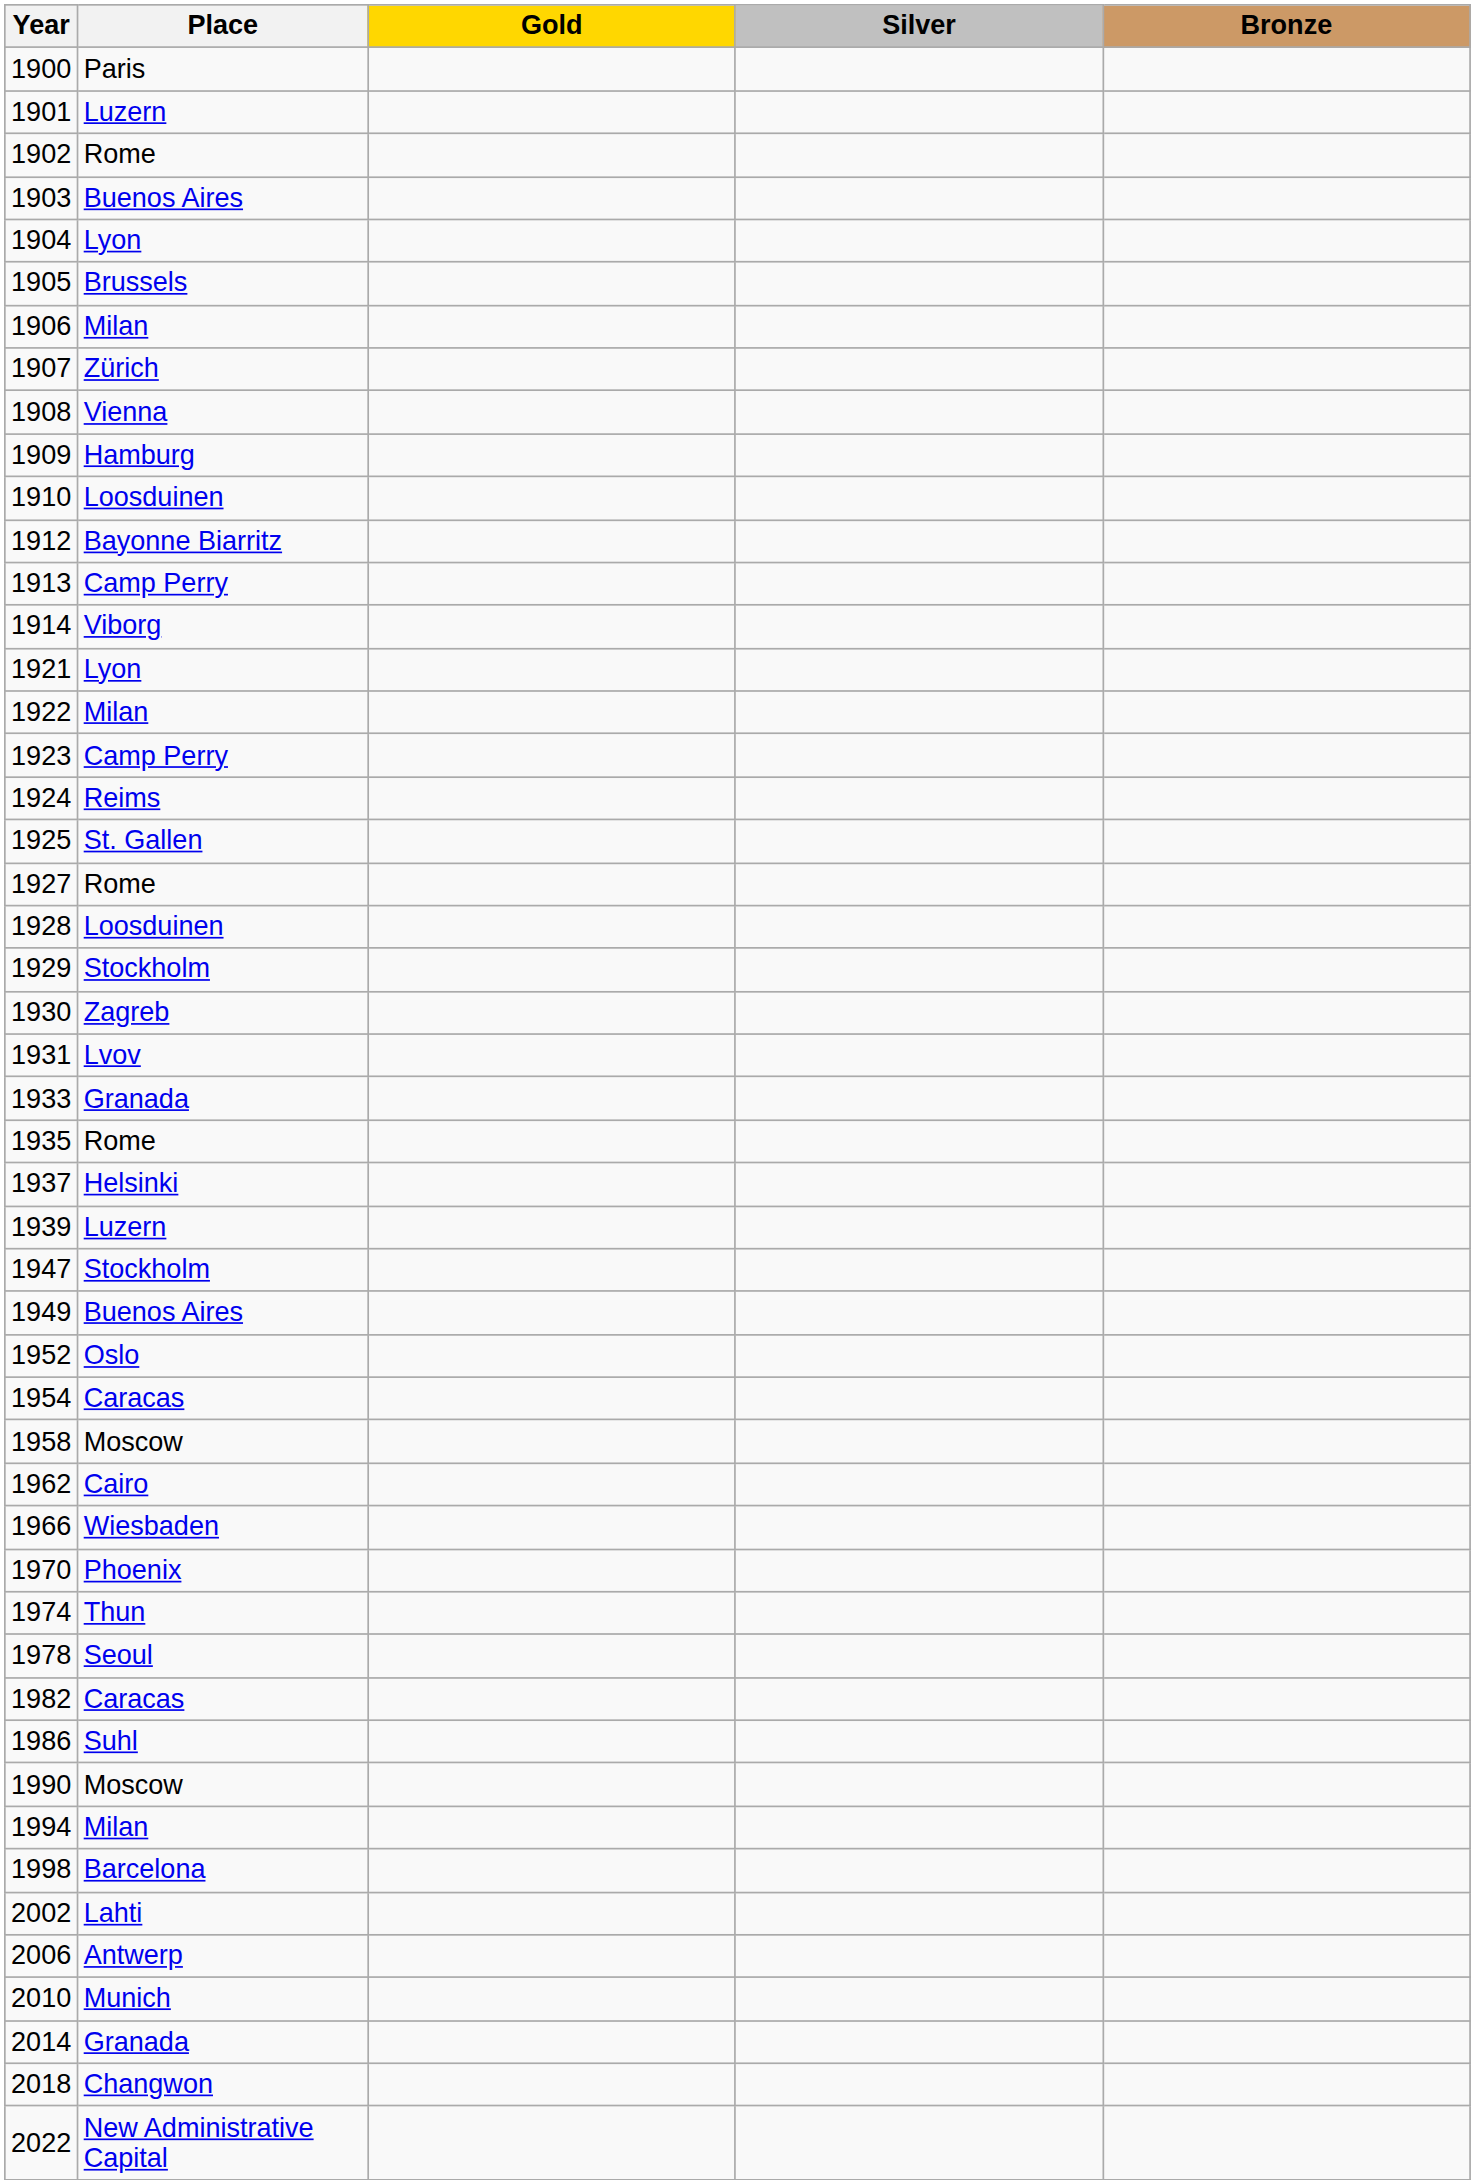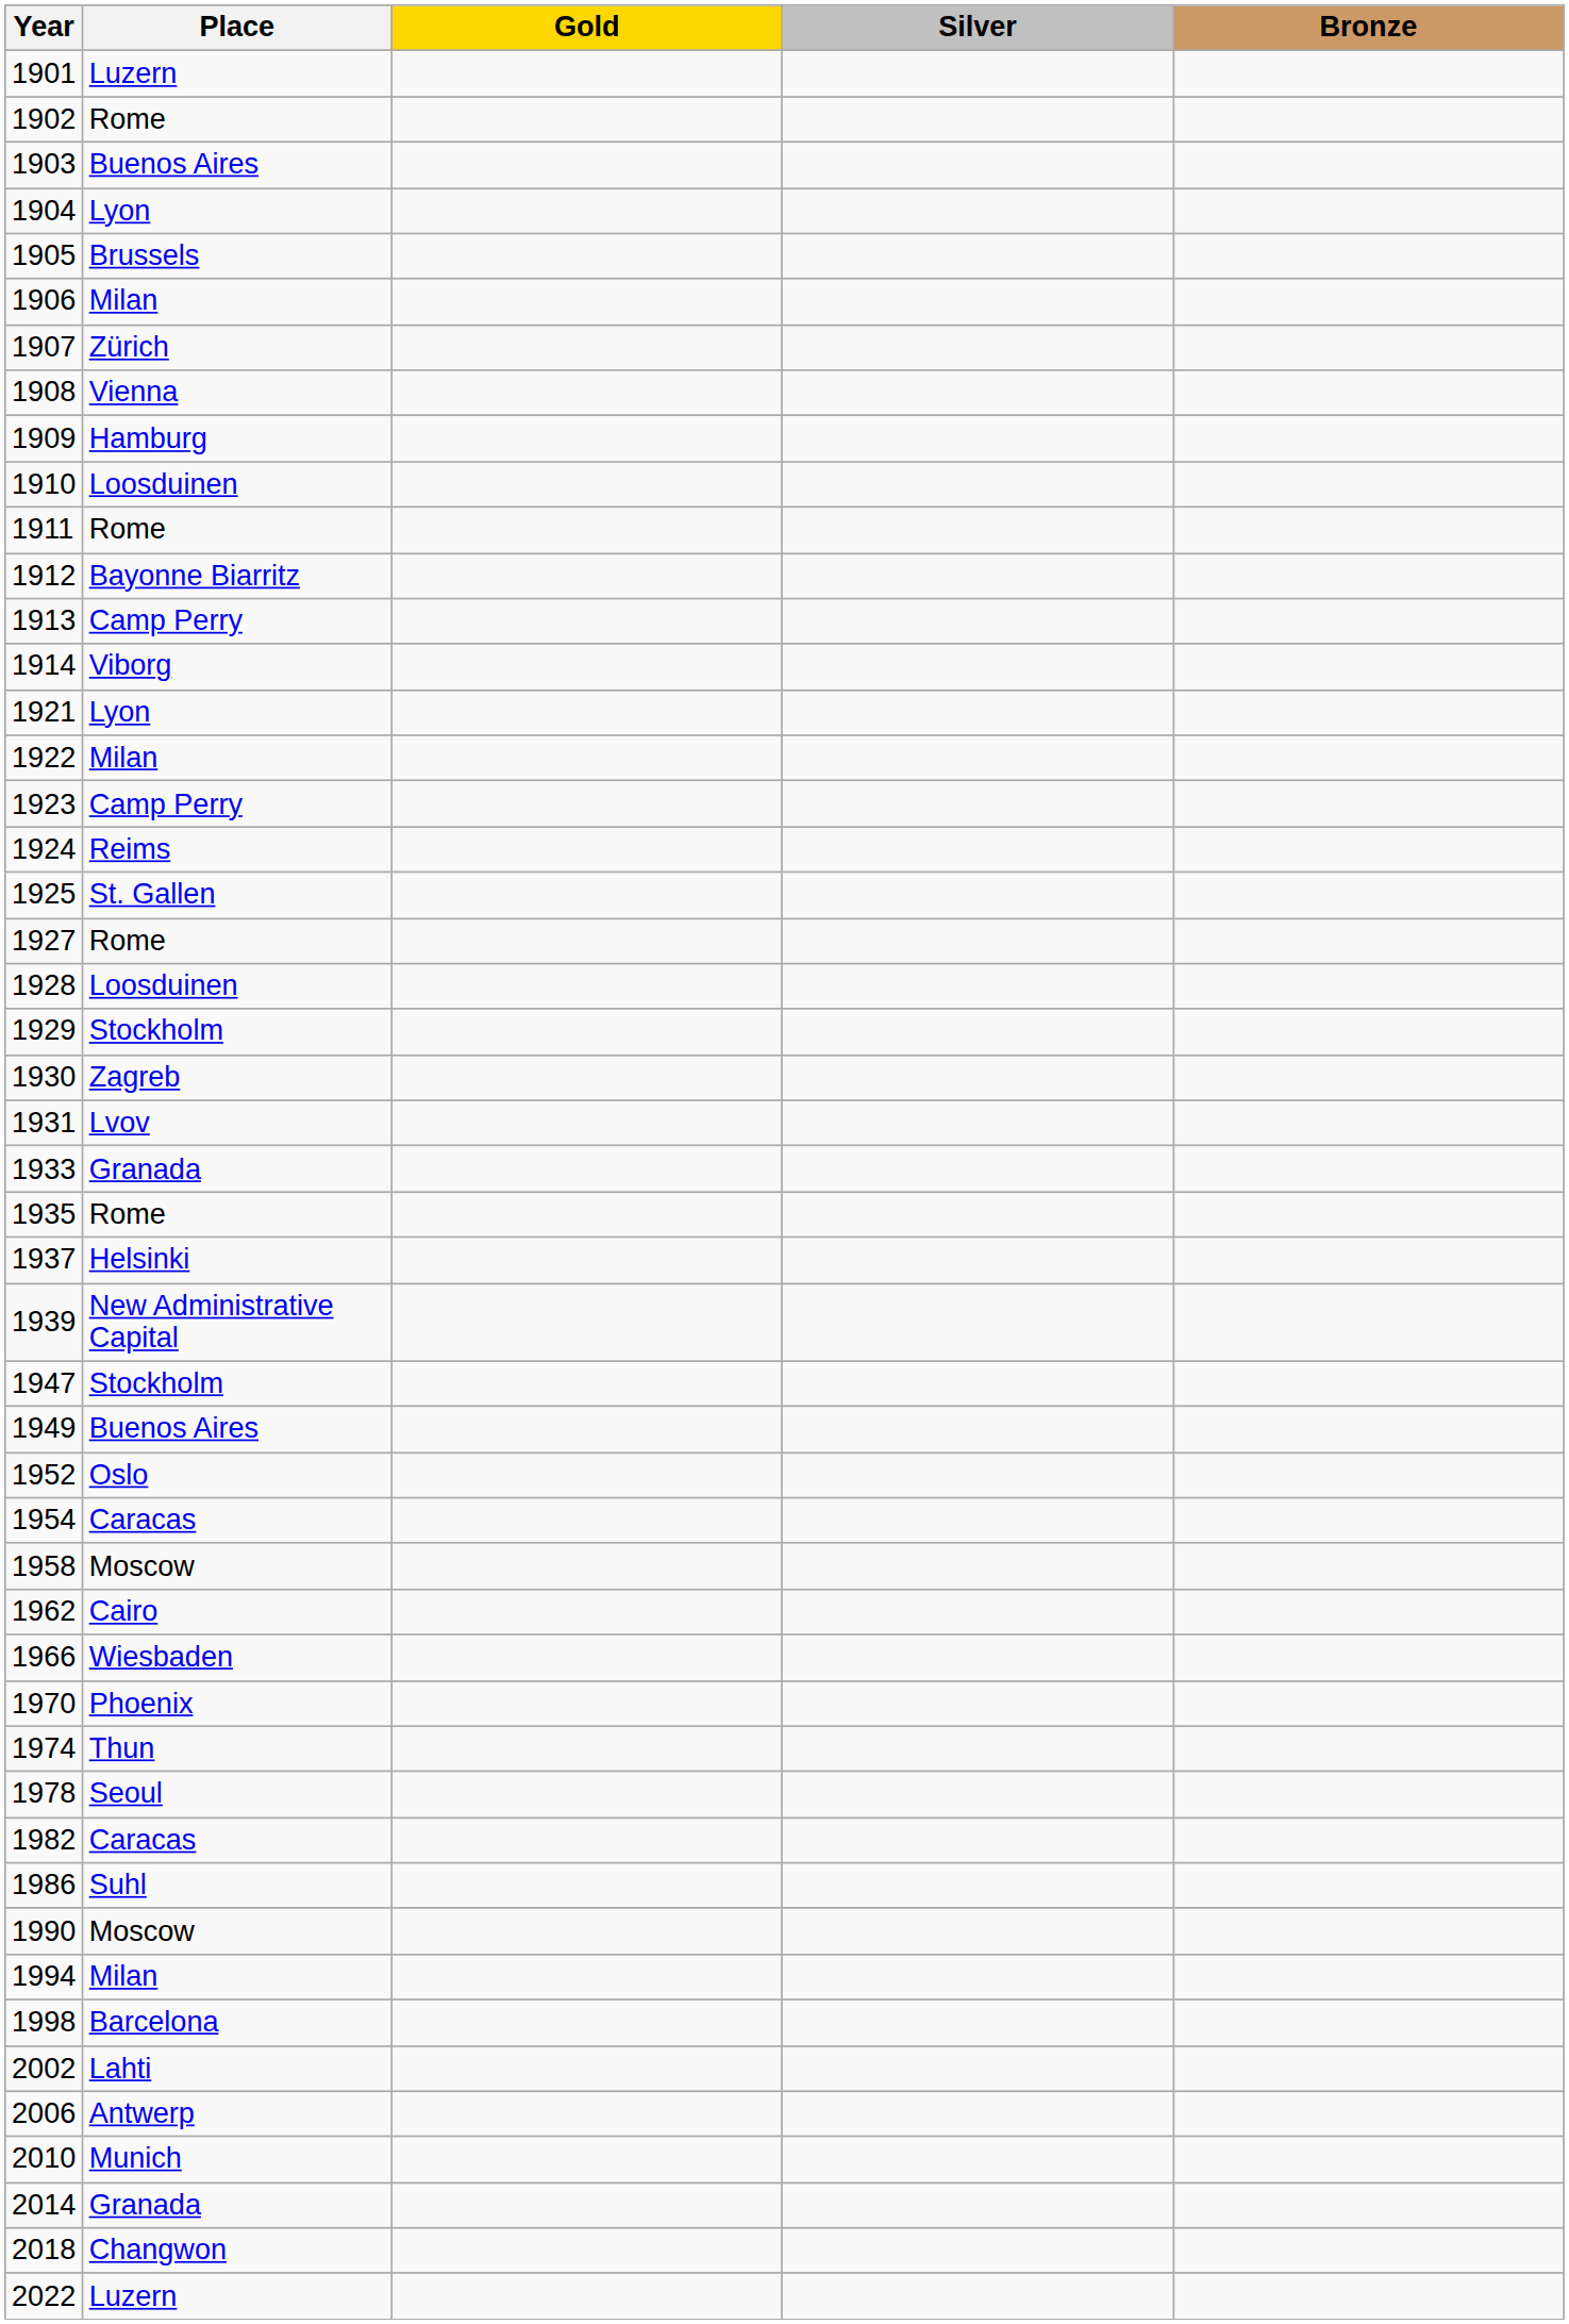 <table class="wikitable"----->
 <tr>
 <th>Year</th>
 <th>Place</th>
 <th style="background:gold"    width="210">Gold</th>
 <th style="background:silver"  width="210">Silver</th>
 <th style="background:#cc9966" width="210">Bronze</th>
-</tr>
-<tr>
-<td>1900</td>
-<td> Paris</td>
-<td></td>
-<td></td>
-<td></td>
 </tr>
 <tr>
 <td>1901</td>
 <td> <a href='#'>Luzern</a></td>
 <td></td>
 <td></td>
 <td></td>
 </tr>
 <tr>
 <td>1902</td>
 <td> Rome</td>
 <td></td>
 <td></td>
 <td></td>
 </tr>
 <tr>
 <td>1903</td>
 <td> <a href='#'>Buenos Aires</a></td>
 <td></td>
 <td></td>
 <td></td>
 </tr>
 <tr>
 <td>1904</td>
 <td> <a href='#'>Lyon</a></td>
 <td></td>
 <td></td>
 <td></td>
 </tr>
 <tr>
 <td>1905</td>
 <td> <a href='#'>Brussels</a></td>
 <td></td>
 <td></td>
 <td></td>
 </tr>
 <tr>
 <td>1906</td>
 <td> <a href='#'>Milan</a></td>
 <td></td>
 <td></td>
 <td></td>
 </tr>
 <tr>
 <td>1907</td>
 <td> <a href='#'>Zürich</a></td>
 <td></td>
 <td></td>
 <td></td>
 </tr>
 <tr>
 <td>1908</td>
 <td> <a href='#'>Vienna</a></td>
 <td></td>
 <td></td>
 <td></td>
 </tr>
 <tr>
 <td>1909</td>
 <td> <a href='#'>Hamburg</a></td>
 <td></td>
 <td></td>
 <td></td>
 </tr>
 <tr>
 <td>1910</td>
 <td> <a href='#'>Loosduinen</a></td>
+<td></td>
+<td></td>
+<td></td>
+</tr>
+<tr>
+<td>1911</td>
+<td> Rome</td>
 <td></td>
 <td></td>
 <td></td>
 </tr>
 <tr>
 <td>1912</td>
 <td> <a href='#'>Bayonne Biarritz</a></td>
 <td></td>
 <td></td>
 <td></td>
 </tr>
 <tr>
 <td>1913</td>
 <td> <a href='#'>Camp Perry</a></td>
 <td></td>
 <td></td>
 <td></td>
 </tr>
 <tr>
 <td>1914</td>
 <td> <a href='#'>Viborg</a></td>
 <td></td>
 <td></td>
 <td></td>
 </tr>
 <tr>
 <td>1921</td>
 <td> <a href='#'>Lyon</a></td>
 <td></td>
 <td></td>
 <td></td>
 </tr>
 <tr>
 <td>1922</td>
 <td> <a href='#'>Milan</a></td>
 <td></td>
 <td></td>
 <td></td>
 </tr>
 <tr>
 <td>1923</td>
 <td> <a href='#'>Camp Perry</a></td>
 <td></td>
 <td></td>
 <td></td>
 </tr>
 <tr>
 <td>1924</td>
 <td> <a href='#'>Reims</a></td>
 <td></td>
 <td></td>
 <td></td>
 </tr>
 <tr>
 <td>1925</td>
 <td> <a href='#'>St. Gallen</a></td>
 <td></td>
 <td></td>
 <td></td>
 </tr>
 <tr>
 <td>1927</td>
 <td> Rome</td>
 <td></td>
 <td></td>
 <td></td>
 </tr>
 <tr>
 <td>1928</td>
 <td> <a href='#'>Loosduinen</a></td>
 <td></td>
 <td></td>
 <td></td>
 </tr>
 <tr>
 <td>1929</td>
 <td> <a href='#'>Stockholm</a></td>
 <td></td>
 <td></td>
 <td></td>
 </tr>
 <tr>
 <td>1930</td>
 <td> <a href='#'>Zagreb</a></td>
 <td></td>
 <td></td>
 <td></td>
 </tr>
 <tr>
 <td>1931</td>
 <td> <a href='#'>Lvov</a></td>
 <td></td>
 <td></td>
 <td></td>
 </tr>
 <tr>
 <td>1933</td>
 <td> <a href='#'>Granada</a></td>
 <td></td>
 <td></td>
 <td></td>
 </tr>
 <tr>
 <td>1935</td>
 <td> Rome</td>
 <td></td>
 <td></td>
 <td></td>
 </tr>
 <tr>
 <td>1937</td>
 <td> <a href='#'>Helsinki</a></td>
 <td></td>
 <td></td>
 <td></td>
 </tr>
 <tr>
 <td>1939</td>
-<td> <a href='#'>Luzern</a></td>
+<td> <a href='#'>New Administrative Capital</a></td>
 <td></td>
 <td></td>
 <td></td>
 </tr>
 <tr>
 <td>1947</td>
 <td> <a href='#'>Stockholm</a></td>
 <td></td>
 <td></td>
 <td></td>
 </tr>
 <tr>
 <td>1949</td>
 <td> <a href='#'>Buenos Aires</a></td>
 <td></td>
 <td></td>
 <td></td>
 </tr>
 <tr>
 <td>1952</td>
 <td> <a href='#'>Oslo</a></td>
 <td></td>
 <td></td>
 <td></td>
 </tr>
 <tr>
 <td>1954</td>
 <td> <a href='#'>Caracas</a></td>
 <td></td>
 <td></td>
 <td></td>
 </tr>
 <tr>
 <td>1958</td>
 <td> Moscow</td>
 <td></td>
 <td></td>
 <td></td>
 </tr>
 <tr>
 <td>1962</td>
 <td> <a href='#'>Cairo</a></td>
 <td></td>
 <td></td>
 <td></td>
 </tr>
 <tr>
 <td>1966</td>
 <td> <a href='#'>Wiesbaden</a></td>
 <td></td>
 <td></td>
 <td></td>
 </tr>
 <tr>
 <td>1970</td>
 <td> <a href='#'>Phoenix</a></td>
 <td></td>
 <td></td>
 <td></td>
 </tr>
 <tr>
 <td>1974</td>
 <td> <a href='#'>Thun</a></td>
 <td></td>
 <td></td>
 <td></td>
 </tr>
 <tr>
 <td>1978</td>
 <td> <a href='#'>Seoul</a></td>
 <td></td>
 <td></td>
 <td></td>
 </tr>
 <tr>
 <td>1982</td>
 <td> <a href='#'>Caracas</a></td>
 <td></td>
 <td></td>
 <td></td>
 </tr>
 <tr>
 <td>1986</td>
 <td> <a href='#'>Suhl</a></td>
 <td></td>
 <td></td>
 <td></td>
 </tr>
 <tr>
 <td>1990</td>
 <td> Moscow</td>
 <td></td>
 <td></td>
 <td></td>
 </tr>
 <tr>
 <td>1994</td>
 <td> <a href='#'>Milan</a></td>
 <td></td>
 <td></td>
 <td></td>
 </tr>
 <tr>
 <td>1998</td>
 <td> <a href='#'>Barcelona</a></td>
 <td></td>
 <td></td>
 <td></td>
 </tr>
 <tr>
 <td>2002</td>
 <td> <a href='#'>Lahti</a></td>
 <td></td>
 <td></td>
 <td></td>
 </tr>
 <tr>
 <td>2006</td>
 <td> <a href='#'>Antwerp</a></td>
 <td></td>
 <td></td>
 <td></td>
 </tr>
 <tr>
 <td>2010</td>
 <td> <a href='#'>Munich</a></td>
 <td></td>
 <td></td>
 <td></td>
 </tr>
 <tr>
 <td>2014</td>
 <td> <a href='#'>Granada</a></td>
 <td></td>
 <td></td>
 <td></td>
 </tr>
 <tr>
 <td>2018</td>
 <td> <a href='#'>Changwon</a></td>
 <td></td>
 <td></td>
 <td></td>
 </tr>
 <tr>
 <td>2022</td>
-<td> <a href='#'>New Administrative Capital</a></td>
+<td> <a href='#'>Luzern</a></td>
 <td></td>
 <td></td>
 <td></td>
 </tr>
 <tr>
 </tr>
 </table>
